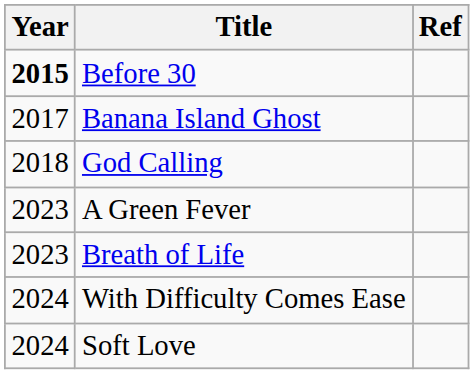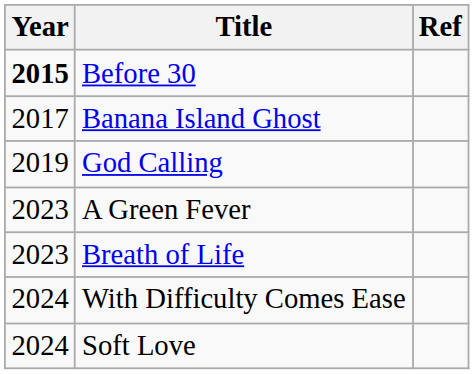 <table class="wikitable">
 <tr>
 <th>Year</th>
 <th>Title</th>
 <th>Ref</th>
 </tr>
 <tr>
 <td><strong>2015</strong></td>
 <td><a href='#'>Before 30</a></td>
 <td></td>
 </tr>
 <tr>
 <td>2017</td>
 <td><a href='#'>Banana Island Ghost</a></td>
 <td></td>
 </tr>
 <tr>
-<td>2018</td>
+<td>2019</td>
 <td><a href='#'>God Calling</a></td>
 <td></td>
 </tr>
 <tr>
 <td>2023</td>
 <td>A Green Fever</td>
 <td></td>
 </tr>
 <tr>
 <td>2023</td>
 <td><a href='#'>Breath of Life</a></td>
 <td></td>
 </tr>
 <tr>
 <td>2024</td>
 <td>With Difficulty Comes Ease</td>
 <td></td>
 </tr>
 <tr>
 <td>2024</td>
 <td>Soft Love</td>
 <td></td>
 </tr>
 </table>
